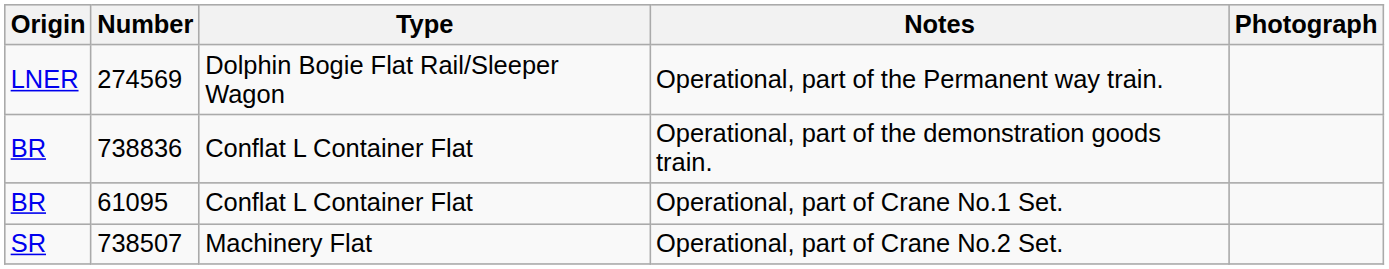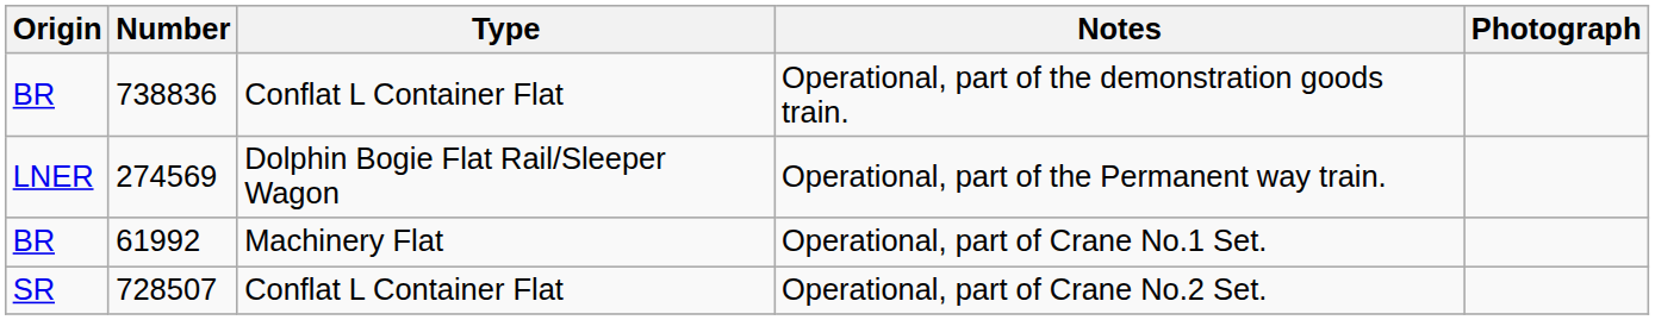 <table class="wikitable">
 <tr>
 <th>Origin</th>
 <th>Number</th>
 <th>Type</th>
 <th>Notes</th>
 <th>Photograph</th>
+</tr>
+<tr>
+<td><a href='#'>BR</a></td>
+<td>738836</td>
+<td>Conflat L Container Flat</td>
+<td>Operational, part of the demonstration goods train.</td>
+<td></td>
 </tr>
 <tr>
 <td><a href='#'>LNER</a></td>
 <td>274569</td>
 <td>Dolphin Bogie Flat Rail/Sleeper Wagon</td>
 <td>Operational, part of the Permanent way train.</td>
 <td></td>
 </tr>
 <tr>
 <td><a href='#'>BR</a></td>
-<td>738836</td>
-<td>Conflat L Container Flat</td>
-<td>Operational, part of the demonstration goods train.</td>
-<td></td>
-</tr>
-<tr>
-<td><a href='#'>BR</a></td>
-<td>61095</td>
-<td>Conflat L Container Flat</td>
+<td>61992</td>
+<td>Machinery Flat</td>
 <td>Operational, part of Crane No.1 Set.</td>
 <td></td>
 </tr>
 <tr>
 <td><a href='#'>SR</a></td>
-<td>738507</td>
-<td>Machinery Flat</td>
+<td>728507</td>
+<td>Conflat L Container Flat</td>
 <td>Operational, part of Crane No.2 Set.</td>
 <td></td>
 </tr>
 </table>
